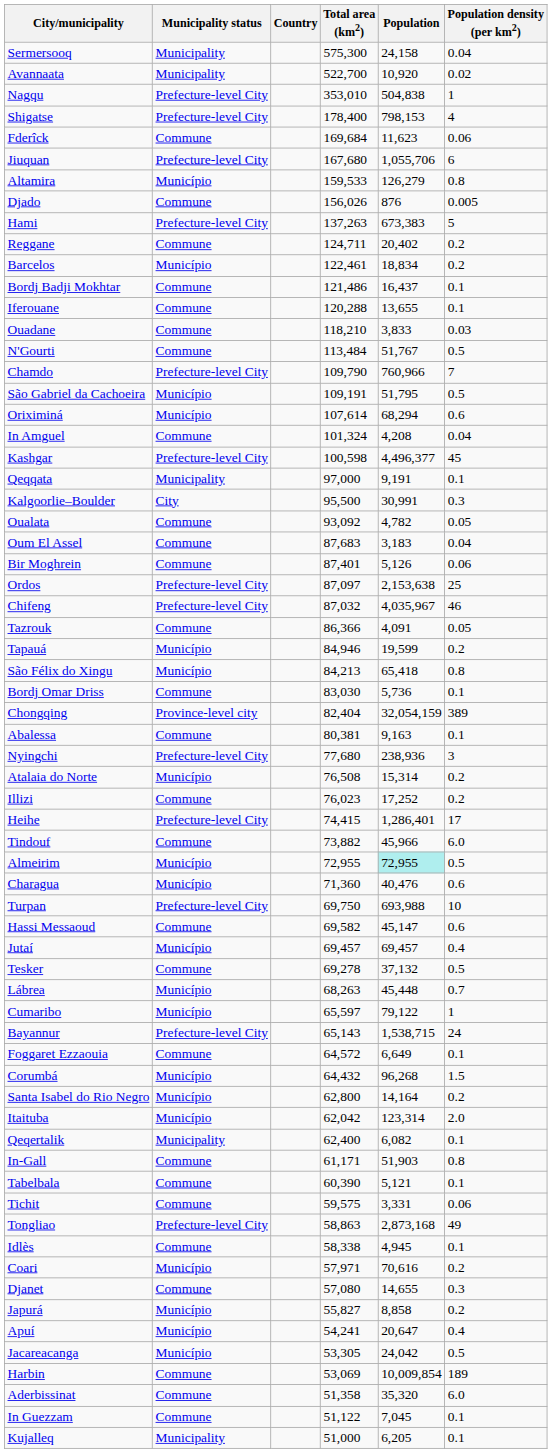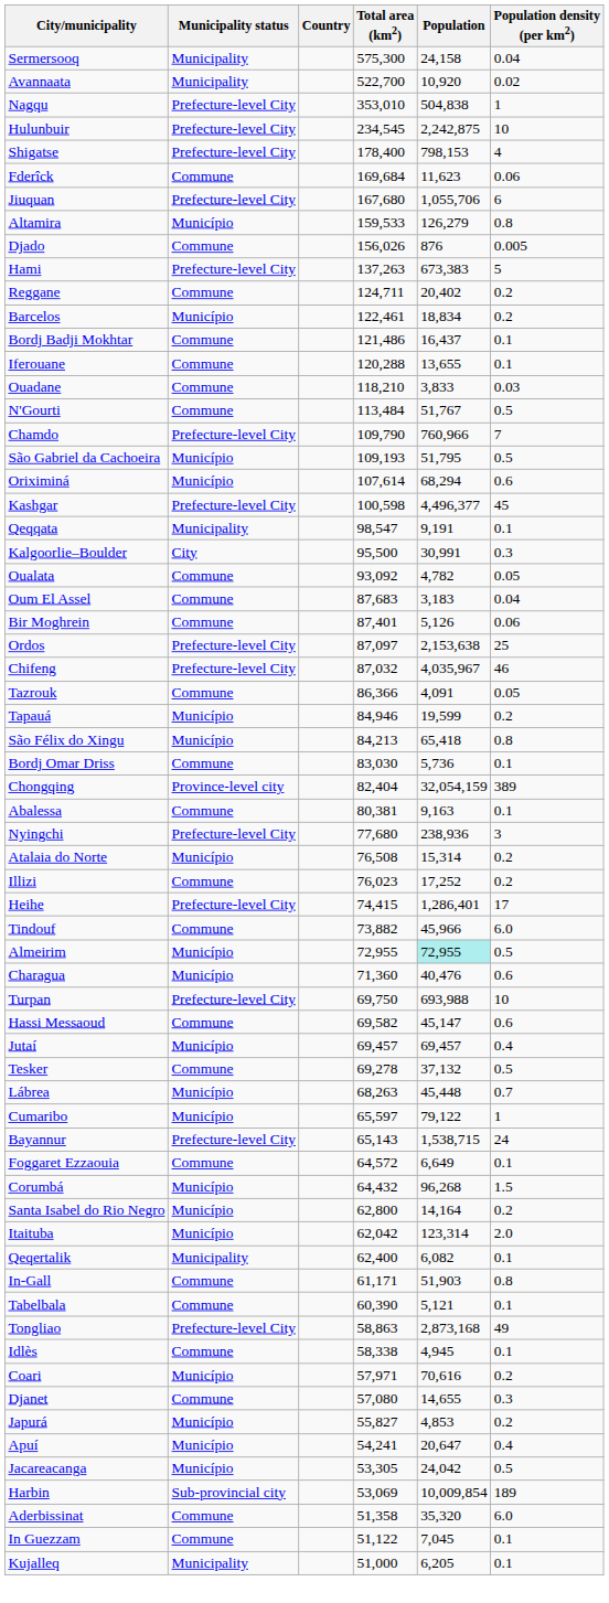 <table class="wikitable sortable plainrowheaders" style="text-align:left">
 <tr style="text-align:center; font-size:90%">
 <th scope="col">City/municipality</th>
 <th>Municipality status</th>
 <th scope="col">Country</th>
 <th scope="col" data-sort-type="number">Total area<br>(km<sup>2</sup>)</th>
 <th scope="col" data-sort-type="number">Population</th>
 <th scope="col" data-sort-type="number">Population density<br>(per km<sup>2</sup>)</th>
 </tr>
 <tr>
 <td><a href='#'>Sermersooq</a></td>
 <td><a href='#'>Municipality</a></td>
 <td></td>
 <td>575,300</td>
 <td>24,158</td>
 <td>0.04</td>
 </tr>
 <tr>
 <td><a href='#'>Avannaata</a></td>
 <td><a href='#'>Municipality</a></td>
 <td></td>
 <td>522,700</td>
 <td>10,920</td>
 <td>0.02</td>
 </tr>
 <tr>
 <td><a href='#'>Nagqu</a></td>
 <td><a href='#'>Prefecture-level City</a></td>
 <td></td>
 <td>353,010</td>
 <td>504,838</td>
 <td>1</td>
+</tr>
+<tr>
+<td scope="row"><a href='#'>Hulunbuir</a></td>
+<td><a href='#'>Prefecture-level City</a></td>
+<td></td>
+<td>234,545</td>
+<td>2,242,875</td>
+<td>10</td>
 </tr>
 <tr>
 <td><a href='#'>Shigatse</a></td>
 <td><a href='#'>Prefecture-level City</a></td>
 <td></td>
 <td>178,400</td>
 <td>798,153</td>
 <td>4</td>
 </tr>
 <tr>
 <td><a href='#'>Fderîck</a></td>
 <td><a href='#'>Commune</a></td>
 <td></td>
 <td>169,684</td>
 <td>11,623</td>
 <td>0.06</td>
 </tr>
 <tr>
 <td><a href='#'>Jiuquan</a></td>
 <td><a href='#'>Prefecture-level City</a></td>
 <td></td>
 <td>167,680</td>
 <td>1,055,706</td>
 <td>6</td>
 </tr>
 <tr>
 <td><a href='#'>Altamira</a></td>
 <td><a href='#'>Município</a></td>
 <td></td>
 <td>159,533</td>
 <td>126,279</td>
 <td>0.8</td>
 </tr>
 <tr>
 <td><a href='#'>Djado</a></td>
 <td><a href='#'>Commune</a></td>
 <td></td>
 <td>156,026</td>
 <td>876</td>
 <td>0.005</td>
 </tr>
 <tr>
 <td><a href='#'>Hami</a></td>
 <td><a href='#'>Prefecture-level City</a></td>
 <td></td>
 <td>137,263</td>
 <td>673,383</td>
 <td>5</td>
 </tr>
 <tr>
 <td><a href='#'>Reggane</a></td>
 <td><a href='#'>Commune</a></td>
 <td></td>
 <td>124,711</td>
 <td>20,402</td>
 <td>0.2</td>
 </tr>
 <tr>
 <td><a href='#'>Barcelos</a></td>
 <td><a href='#'>Município</a></td>
 <td></td>
 <td>122,461</td>
 <td>18,834</td>
 <td>0.2</td>
 </tr>
 <tr>
 <td><a href='#'>Bordj Badji Mokhtar</a></td>
 <td><a href='#'>Commune</a></td>
 <td></td>
 <td>121,486</td>
 <td>16,437</td>
 <td>0.1</td>
 </tr>
 <tr>
 <td><a href='#'>Iferouane</a></td>
 <td><a href='#'>Commune</a></td>
 <td></td>
 <td>120,288</td>
 <td>13,655</td>
 <td>0.1</td>
 </tr>
 <tr>
 <td><a href='#'>Ouadane</a></td>
 <td><a href='#'>Commune</a></td>
 <td></td>
 <td>118,210</td>
 <td>3,833</td>
 <td>0.03</td>
 </tr>
 <tr>
 <td><a href='#'>N'Gourti</a></td>
 <td><a href='#'>Commune</a></td>
 <td></td>
 <td>113,484</td>
 <td>51,767</td>
 <td>0.5</td>
 </tr>
 <tr>
 <td><a href='#'>Chamdo</a></td>
 <td><a href='#'>Prefecture-level City</a></td>
 <td></td>
 <td>109,790</td>
 <td>760,966</td>
 <td>7</td>
 </tr>
 <tr>
 <td><a href='#'>São Gabriel da Cachoeira</a></td>
 <td><a href='#'>Município</a></td>
 <td></td>
-<td>109,191</td>
+<td>109,193</td>
 <td>51,795</td>
 <td>0.5</td>
 </tr>
 <tr>
 <td><a href='#'>Oriximiná</a></td>
 <td><a href='#'>Município</a></td>
 <td></td>
 <td>107,614</td>
 <td>68,294</td>
 <td>0.6</td>
-</tr>
-<tr>
-<td><a href='#'>In Amguel</a></td>
-<td><a href='#'>Commune</a></td>
-<td></td>
-<td>101,324</td>
-<td>4,208</td>
-<td>0.04</td>
 </tr>
 <tr>
 <td><a href='#'>Kashgar</a></td>
 <td><a href='#'>Prefecture-level City</a></td>
 <td></td>
 <td>100,598</td>
 <td>4,496,377</td>
 <td>45</td>
 </tr>
 <tr>
 <td><a href='#'>Qeqqata</a></td>
 <td><a href='#'>Municipality</a></td>
 <td></td>
-<td>97,000</td>
+<td>98,547</td>
 <td>9,191</td>
 <td>0.1</td>
 </tr>
 <tr>
 <td><a href='#'>Kalgoorlie–Boulder</a></td>
 <td><a href='#'>City</a></td>
 <td></td>
 <td>95,500</td>
 <td>30,991</td>
 <td>0.3</td>
 </tr>
 <tr>
 <td><a href='#'>Oualata</a></td>
 <td><a href='#'>Commune</a></td>
 <td></td>
 <td>93,092</td>
 <td>4,782</td>
 <td>0.05</td>
 </tr>
 <tr>
 <td><a href='#'>Oum El Assel</a></td>
 <td><a href='#'>Commune</a></td>
 <td></td>
 <td>87,683</td>
 <td>3,183</td>
 <td>0.04</td>
 </tr>
 <tr>
 <td><a href='#'>Bir Moghrein</a></td>
 <td><a href='#'>Commune</a></td>
 <td></td>
 <td>87,401</td>
 <td>5,126</td>
 <td>0.06</td>
 </tr>
 <tr>
 <td><a href='#'>Ordos</a></td>
 <td><a href='#'>Prefecture-level City</a></td>
 <td></td>
 <td>87,097</td>
 <td>2,153,638</td>
 <td>25</td>
 </tr>
 <tr>
 <td><a href='#'>Chifeng</a></td>
 <td><a href='#'>Prefecture-level City</a></td>
 <td></td>
 <td>87,032</td>
 <td>4,035,967</td>
 <td>46</td>
 </tr>
 <tr>
 <td><a href='#'>Tazrouk</a></td>
 <td><a href='#'>Commune</a></td>
 <td></td>
 <td>86,366</td>
 <td>4,091</td>
 <td>0.05</td>
 </tr>
 <tr>
 <td><a href='#'>Tapauá</a></td>
 <td><a href='#'>Município</a></td>
 <td></td>
 <td>84,946</td>
 <td>19,599</td>
 <td>0.2</td>
 </tr>
 <tr>
 <td><a href='#'>São Félix do Xingu</a></td>
 <td><a href='#'>Município</a></td>
 <td></td>
 <td>84,213</td>
 <td>65,418</td>
 <td>0.8</td>
 </tr>
 <tr>
 <td><a href='#'>Bordj Omar Driss</a></td>
 <td><a href='#'>Commune</a></td>
 <td></td>
 <td>83,030</td>
 <td>5,736</td>
 <td>0.1</td>
 </tr>
 <tr>
 <td><a href='#'>Chongqing</a></td>
 <td><a href='#'>Province-level city</a></td>
 <td></td>
 <td>82,404</td>
 <td>32,054,159</td>
 <td>389</td>
 </tr>
 <tr>
 <td><a href='#'>Abalessa</a></td>
 <td><a href='#'>Commune</a></td>
 <td></td>
 <td>80,381</td>
 <td>9,163</td>
 <td>0.1</td>
 </tr>
 <tr>
 <td><a href='#'>Nyingchi</a></td>
 <td><a href='#'>Prefecture-level City</a></td>
 <td></td>
 <td>77,680</td>
 <td>238,936</td>
 <td>3</td>
 </tr>
 <tr>
 <td><a href='#'>Atalaia do Norte</a></td>
 <td><a href='#'>Município</a></td>
 <td></td>
 <td>76,508</td>
 <td>15,314</td>
 <td>0.2</td>
 </tr>
 <tr>
 <td><a href='#'>Illizi</a></td>
 <td><a href='#'>Commune</a></td>
 <td></td>
 <td>76,023</td>
 <td>17,252</td>
 <td>0.2</td>
 </tr>
 <tr>
 <td><a href='#'>Heihe</a></td>
 <td><a href='#'>Prefecture-level City</a></td>
 <td></td>
 <td>74,415</td>
 <td>1,286,401</td>
 <td>17</td>
 </tr>
 <tr>
 <td><a href='#'>Tindouf</a></td>
 <td><a href='#'>Commune</a></td>
 <td></td>
 <td>73,882</td>
 <td>45,966</td>
 <td>6.0</td>
 </tr>
 <tr>
 <td><a href='#'>Almeirim</a></td>
 <td><a href='#'>Município</a></td>
 <td></td>
 <td>72,955</td>
 <td style="background: paleturquoise;">72,955</td>
 <td>0.5</td>
 </tr>
 <tr>
 <td><a href='#'>Charagua</a></td>
 <td><a href='#'>Município</a></td>
 <td></td>
 <td>71,360</td>
 <td>40,476</td>
 <td>0.6</td>
 </tr>
 <tr>
 <td><a href='#'>Turpan</a></td>
 <td><a href='#'>Prefecture-level City</a></td>
 <td></td>
 <td>69,750</td>
 <td>693,988</td>
 <td>10</td>
 </tr>
 <tr>
 <td><a href='#'>Hassi Messaoud</a></td>
 <td><a href='#'>Commune</a></td>
 <td></td>
 <td>69,582</td>
 <td>45,147</td>
 <td>0.6</td>
 </tr>
 <tr>
 <td><a href='#'>Jutaí</a></td>
 <td><a href='#'>Município</a></td>
 <td></td>
 <td>69,457</td>
 <td>69,457</td>
 <td>0.4</td>
 </tr>
 <tr>
 <td><a href='#'>Tesker</a></td>
 <td><a href='#'>Commune</a></td>
 <td></td>
 <td>69,278</td>
 <td>37,132</td>
 <td>0.5</td>
 </tr>
 <tr>
 <td><a href='#'>Lábrea</a></td>
 <td><a href='#'>Município</a></td>
 <td></td>
 <td>68,263</td>
 <td>45,448</td>
 <td>0.7</td>
 </tr>
 <tr>
 <td><a href='#'>Cumaribo</a></td>
 <td><a href='#'>Município</a></td>
 <td></td>
 <td>65,597</td>
 <td>79,122</td>
 <td>1</td>
 </tr>
 <tr>
 <td><a href='#'>Bayannur</a></td>
 <td><a href='#'>Prefecture-level City</a></td>
 <td></td>
 <td>65,143</td>
 <td>1,538,715</td>
 <td>24</td>
 </tr>
 <tr>
 <td><a href='#'>Foggaret Ezzaouia</a></td>
 <td><a href='#'>Commune</a></td>
 <td></td>
 <td>64,572</td>
 <td>6,649</td>
 <td>0.1</td>
 </tr>
 <tr>
 <td><a href='#'>Corumbá</a></td>
 <td><a href='#'>Município</a></td>
 <td></td>
 <td>64,432</td>
 <td>96,268</td>
 <td>1.5</td>
 </tr>
 <tr>
 <td><a href='#'>Santa Isabel do Rio Negro</a></td>
 <td><a href='#'>Município</a></td>
 <td></td>
 <td>62,800</td>
 <td>14,164</td>
 <td>0.2</td>
 </tr>
 <tr>
 <td><a href='#'>Itaituba</a></td>
 <td><a href='#'>Município</a></td>
 <td></td>
 <td>62,042</td>
 <td>123,314</td>
 <td>2.0</td>
 </tr>
 <tr>
 <td><a href='#'>Qeqertalik</a></td>
 <td><a href='#'>Municipality</a></td>
 <td></td>
 <td>62,400</td>
 <td>6,082</td>
 <td>0.1</td>
 </tr>
 <tr>
 <td><a href='#'>In-Gall</a></td>
 <td><a href='#'>Commune</a></td>
 <td></td>
 <td>61,171</td>
 <td>51,903</td>
 <td>0.8</td>
 </tr>
 <tr>
 <td><a href='#'>Tabelbala</a></td>
 <td><a href='#'>Commune</a></td>
 <td></td>
 <td>60,390</td>
 <td>5,121</td>
 <td>0.1</td>
 </tr>
 <tr>
-<td><a href='#'>Tichit</a></td>
-<td><a href='#'>Commune</a></td>
-<td></td>
-<td>59,575</td>
-<td>3,331</td>
-<td>0.06</td>
-</tr>
-<tr>
 <td><a href='#'>Tongliao</a></td>
 <td><a href='#'>Prefecture-level City</a></td>
 <td></td>
 <td>58,863</td>
 <td>2,873,168</td>
 <td>49</td>
 </tr>
 <tr>
 <td><a href='#'>Idlès</a></td>
 <td><a href='#'>Commune</a></td>
 <td></td>
 <td>58,338</td>
 <td>4,945</td>
 <td>0.1</td>
 </tr>
 <tr>
 <td><a href='#'>Coari</a></td>
 <td><a href='#'>Município</a></td>
 <td></td>
 <td>57,971</td>
 <td>70,616</td>
 <td>0.2</td>
 </tr>
 <tr>
 <td><a href='#'>Djanet</a></td>
 <td><a href='#'>Commune</a></td>
 <td></td>
 <td>57,080</td>
 <td>14,655</td>
 <td>0.3</td>
 </tr>
 <tr>
 <td><a href='#'>Japurá</a></td>
 <td><a href='#'>Município</a></td>
 <td></td>
 <td>55,827</td>
-<td>8,858</td>
+<td>4,853</td>
 <td>0.2</td>
 </tr>
 <tr>
 <td><a href='#'>Apuí</a></td>
 <td><a href='#'>Município</a></td>
 <td></td>
 <td>54,241</td>
 <td>20,647</td>
 <td>0.4</td>
 </tr>
 <tr>
 <td><a href='#'>Jacareacanga</a></td>
 <td><a href='#'>Município</a></td>
 <td></td>
 <td>53,305</td>
 <td>24,042</td>
 <td>0.5</td>
 </tr>
 <tr>
 <td><a href='#'>Harbin</a></td>
-<td><a href='#'>Commune</a></td>
+<td><a href='#'>Sub-provincial city</a></td>
 <td></td>
 <td>53,069</td>
 <td>10,009,854</td>
 <td>189</td>
 </tr>
 <tr>
 <td><a href='#'>Aderbissinat</a></td>
 <td><a href='#'>Commune</a></td>
 <td></td>
 <td>51,358</td>
 <td>35,320</td>
 <td>6.0</td>
 </tr>
 <tr>
 <td><a href='#'>In Guezzam</a></td>
 <td><a href='#'>Commune</a></td>
 <td></td>
 <td>51,122</td>
 <td>7,045</td>
 <td>0.1</td>
 </tr>
 <tr>
 <td><a href='#'>Kujalleq</a></td>
 <td><a href='#'>Municipality</a></td>
 <td></td>
 <td>51,000</td>
 <td>6,205</td>
 <td>0.1</td>
 </tr>
 </table>
